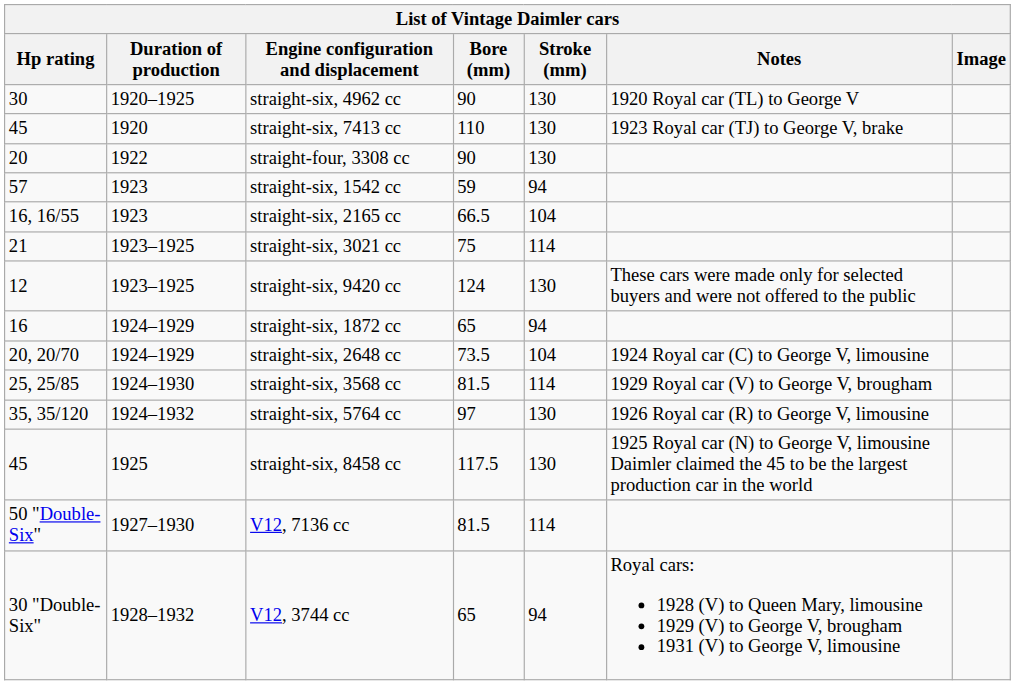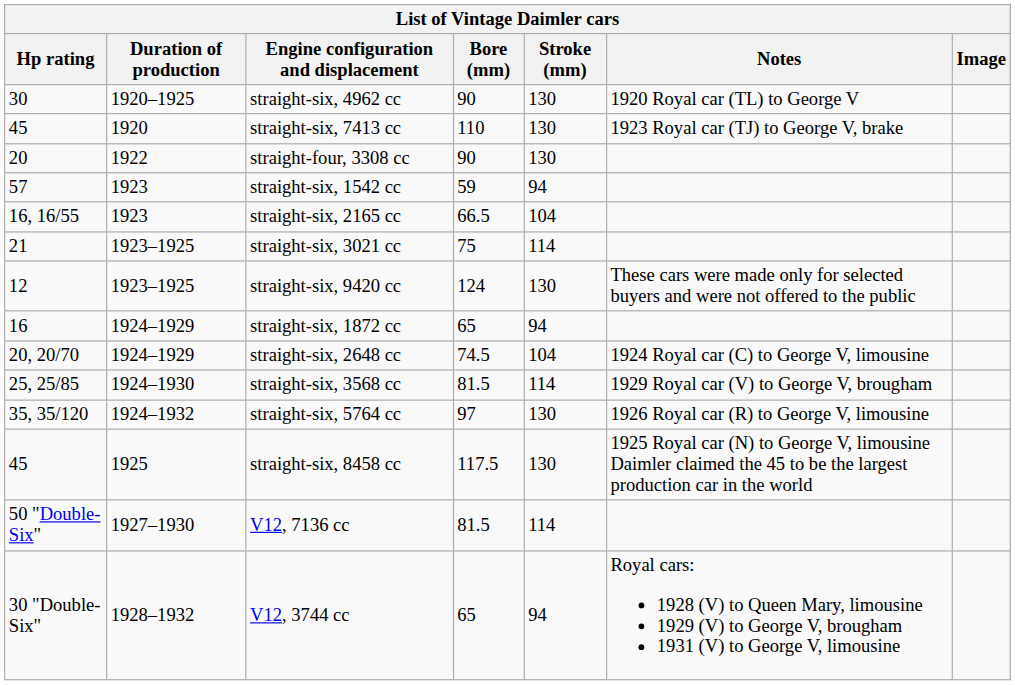 <table class="wikitable">
 <tr>
 <th colspan=10>List of Vintage Daimler cars</th>
 </tr>
 <tr>
 <th>Hp rating</th>
 <th>Duration of production</th>
 <th>Engine configuration and displacement</th>
 <th>Bore (mm)</th>
 <th>Stroke (mm)</th>
 <th>Notes</th>
 <th>Image</th>
 </tr>
 <tr>
 <td>30</td>
 <td>1920–1925</td>
 <td>straight-six, 4962 cc</td>
 <td>90</td>
 <td>130</td>
 <td>1920 Royal car (TL) to George V</td>
 <td></td>
 </tr>
 <tr>
 <td>45</td>
 <td>1920</td>
 <td>straight-six, 7413 cc</td>
 <td>110</td>
 <td>130</td>
 <td>1923 Royal car (TJ) to George V, brake</td>
 <td></td>
 </tr>
 <tr>
 <td>20</td>
 <td>1922</td>
 <td>straight-four, 3308 cc</td>
 <td>90</td>
 <td>130</td>
 <td></td>
 <td></td>
 </tr>
 <tr>
 <td>57</td>
 <td>1923</td>
 <td>straight-six, 1542 cc</td>
 <td>59</td>
 <td>94</td>
 <td></td>
 <td></td>
 </tr>
 <tr>
 <td>16, 16/55</td>
 <td>1923</td>
 <td>straight-six, 2165 cc</td>
 <td>66.5</td>
 <td>104</td>
 <td></td>
 <td></td>
 </tr>
 <tr>
 <td>21</td>
 <td>1923–1925</td>
 <td>straight-six, 3021 cc</td>
 <td>75</td>
 <td>114</td>
 <td></td>
 <td></td>
 </tr>
 <tr>
 <td>12</td>
 <td>1923–1925</td>
 <td>straight-six, 9420 cc</td>
 <td>124</td>
 <td>130</td>
 <td>These cars were made only for selected buyers and were not offered to the public</td>
 <td></td>
 </tr>
 <tr>
 <td>16</td>
 <td>1924–1929</td>
 <td>straight-six, 1872 cc</td>
 <td>65</td>
 <td>94</td>
 <td></td>
 <td></td>
 </tr>
 <tr>
 <td>20, 20/70</td>
 <td>1924–1929</td>
 <td>straight-six, 2648 cc</td>
-<td>73.5</td>
+<td>74.5</td>
 <td>104</td>
 <td>1924 Royal car (C) to George V, limousine</td>
 <td></td>
 </tr>
 <tr>
 <td>25, 25/85</td>
 <td>1924–1930</td>
 <td>straight-six, 3568 cc</td>
 <td>81.5</td>
 <td>114</td>
 <td>1929 Royal car (V) to George V, brougham</td>
 <td></td>
 </tr>
 <tr>
 <td>35, 35/120</td>
 <td>1924–1932</td>
 <td>straight-six, 5764 cc</td>
 <td>97</td>
 <td>130</td>
 <td>1926 Royal car (R) to George V, limousine</td>
 <td></td>
 </tr>
 <tr>
 <td>45</td>
 <td>1925</td>
 <td>straight-six, 8458 cc</td>
 <td>117.5</td>
 <td>130</td>
 <td>1925 Royal car (N) to George V, limousine<br>Daimler claimed the 45 to be the largest production car in the world</td>
 <td></td>
 </tr>
 <tr>
 <td>50 "<a href='#'>Double-Six</a>"</td>
 <td>1927–1930</td>
 <td><a href='#'>V12</a>, 7136 cc</td>
 <td>81.5</td>
 <td>114</td>
 <td></td>
 <td></td>
 </tr>
 <tr>
 <td>30 "Double-Six"</td>
 <td>1928–1932</td>
 <td><a href='#'>V12</a>, 3744 cc</td>
 <td>65</td>
 <td>94</td>
 <td>Royal cars:<br><ul><li>1928 (V) to Queen Mary, limousine</li><li>1929 (V) to George V, brougham</li><li>1931 (V) to George V, limousine</li></ul></td>
 <td></td>
 </tr>
 </table>
